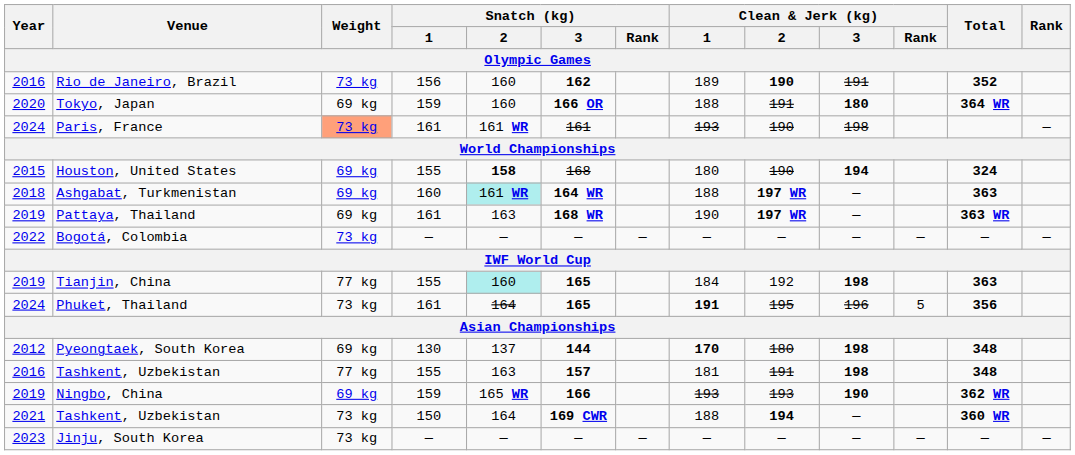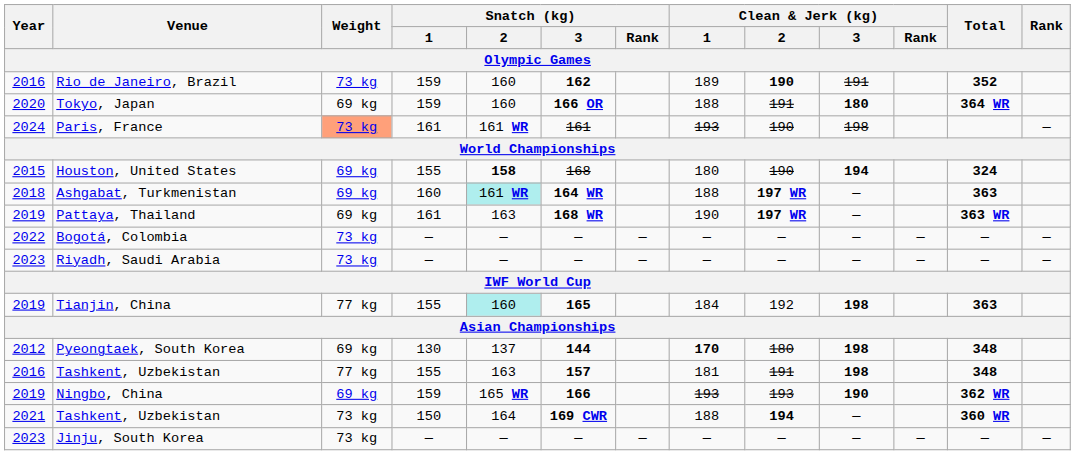 <table class="wikitable" style="text-align:center;">
 <tr>
 <th rowspan=2 width=40>Year</th>
 <th rowspan=2 width=250>Venue</th>
 <th rowspan=2 width=60>Weight</th>
 <th colspan=4>Snatch (kg)</th>
 <th colspan=4>Clean & Jerk (kg)</th>
 <th rowspan=2 width=65>Total</th>
 <th rowspan=2 width=40>Rank</th>
 </tr>
 <tr>
 <th width=65>1</th>
 <th width=65>2</th>
 <th width=65>3</th>
 <th width=45>Rank</th>
 <th width=65>1</th>
 <th width=65>2</th>
 <th width=65>3</th>
 <th width=45>Rank</th>
 </tr>
 <tr>
 <th colspan=13><a href='#'>Olympic Games</a></th>
 </tr>
 <tr>
 <td><a href='#'>2016</a></td>
 <td align=left><a href='#'>Rio de Janeiro</a>, Brazil</td>
 <td><a href='#'>73 kg</a></td>
-<td>156</td>
+<td>159</td>
 <td>160</td>
 <td><strong>162</strong></td>
 <td></td>
 <td>189</td>
 <td><strong>190</strong></td>
 <td><s>191</s></td>
 <td></td>
 <td><strong>352</strong></td>
 <td></td>
 </tr>
 <tr>
 <td><a href='#'>2020</a></td>
 <td align=left><a href='#'>Tokyo</a>, Japan</td>
 <td>69 kg</td>
 <td>159</td>
 <td>160</td>
 <td><strong>166</strong> <strong><a href='#'>OR</a></strong></td>
 <td></td>
 <td>188</td>
 <td><s>191</s></td>
 <td><strong>180</strong></td>
 <td></td>
 <td><strong>364 <a href='#'>WR</a></strong></td>
 <td></td>
 </tr>
 <tr>
 <td><a href='#'>2024</a></td>
 <td align=left><a href='#'>Paris</a>, France</td>
 <td style="background: lightsalmon;"><a href='#'>73 kg</a></td>
 <td>161</td>
 <td>161 <strong><a href='#'>WR</a></strong></td>
 <td><s>161</s></td>
 <td></td>
 <td><s>193</s></td>
 <td><s>190</s></td>
 <td><s>198</s></td>
 <td></td>
 <td></td>
 <td>—</td>
 </tr>
 <tr>
 <th colspan=13><a href='#'>World Championships</a></th>
 </tr>
 <tr>
 <td><a href='#'>2015</a></td>
 <td align=left><a href='#'>Houston</a>, United States</td>
 <td><a href='#'>69 kg</a></td>
 <td>155</td>
 <td><strong>158</strong></td>
 <td><s>168</s></td>
 <td></td>
 <td>180</td>
 <td><s>190</s></td>
 <td><strong>194</strong></td>
 <td></td>
 <td><strong>324</strong></td>
 <td></td>
 </tr>
 <tr>
 <td><a href='#'>2018</a></td>
 <td align=left><a href='#'>Ashgabat</a>, Turkmenistan</td>
 <td><a href='#'>69 kg</a></td>
 <td>160</td>
 <td style="background: paleturquoise;">161 <strong><a href='#'>WR</a></strong></td>
 <td><strong>164 <a href='#'>WR</a></strong></td>
 <td></td>
 <td>188</td>
 <td><strong>197 <a href='#'>WR</a></strong></td>
 <td>—</td>
 <td></td>
 <td><strong>363</strong></td>
 <td></td>
 </tr>
 <tr>
 <td><a href='#'>2019</a></td>
 <td align=left><a href='#'>Pattaya</a>, Thailand</td>
 <td>69 kg</td>
 <td>161</td>
 <td>163</td>
 <td><strong>168 <a href='#'>WR</a></strong></td>
 <td></td>
 <td>190</td>
 <td><strong>197 <a href='#'>WR</a></strong></td>
 <td>—</td>
 <td></td>
 <td><strong>363 <a href='#'>WR</a></strong></td>
 <td></td>
 </tr>
 <tr>
 <td><a href='#'>2022</a></td>
 <td align=left><a href='#'>Bogotá</a>, Colombia</td>
 <td><a href='#'>73 kg</a></td>
 <td>—</td>
 <td>—</td>
 <td>—</td>
 <td>—</td>
 <td>—</td>
 <td>—</td>
 <td>—</td>
 <td>—</td>
 <td>—</td>
 <td>—</td>
 </tr>
 <tr>
+<td><a href='#'>2023</a></td>
+<td align=left><a href='#'>Riyadh</a>, Saudi Arabia</td>
+<td><a href='#'>73 kg</a></td>
+<td>—</td>
+<td>—</td>
+<td>—</td>
+<td>—</td>
+<td>—</td>
+<td>—</td>
+<td>—</td>
+<td>—</td>
+<td>—</td>
+<td>—</td>
+</tr>
+<tr>
 <th colspan=13><a href='#'>IWF World Cup</a></th>
 </tr>
 <tr>
 <td><a href='#'>2019</a></td>
 <td align=left><a href='#'>Tianjin</a>, China</td>
 <td>77 kg</td>
 <td>155</td>
 <td style="background: paleturquoise;">160</td>
 <td><strong>165</strong></td>
 <td></td>
 <td>184</td>
 <td>192</td>
 <td><strong>198</strong></td>
 <td></td>
 <td><strong>363</strong></td>
-<td></td>
-</tr>
-<tr>
-<td><a href='#'>2024</a></td>
-<td align=left><a href='#'>Phuket</a>, Thailand</td>
-<td>73 kg</td>
-<td>161</td>
-<td><s>164</s></td>
-<td><strong>165</strong></td>
-<td></td>
-<td><strong>191</strong></td>
-<td><s>195</s></td>
-<td><s>196</s></td>
-<td>5</td>
-<td><strong>356</strong></td>
 <td></td>
 </tr>
 <tr>
 <th colspan=13><a href='#'>Asian Championships</a></th>
 </tr>
 <tr>
 <td><a href='#'>2012</a></td>
 <td align=left><a href='#'>Pyeongtaek</a>, South Korea</td>
 <td>69 kg</td>
 <td>130</td>
 <td>137</td>
 <td><strong>144</strong></td>
 <td></td>
 <td><strong>170</strong></td>
 <td><s>180</s></td>
 <td><strong>198</strong></td>
 <td></td>
 <td><strong>348</strong></td>
 <td></td>
 </tr>
 <tr>
 <td><a href='#'>2016</a></td>
 <td align=left><a href='#'>Tashkent</a>, Uzbekistan</td>
 <td>77 kg</td>
 <td>155</td>
 <td>163</td>
 <td><strong>157</strong></td>
 <td></td>
 <td>181</td>
 <td><s>191</s></td>
 <td><strong>198</strong></td>
 <td></td>
 <td><strong>348</strong></td>
 <td></td>
 </tr>
 <tr>
 <td><a href='#'>2019</a></td>
 <td align=left><a href='#'>Ningbo</a>, China</td>
 <td><a href='#'>69 kg</a></td>
 <td>159</td>
 <td>165 <strong><a href='#'>WR</a></strong></td>
 <td><strong>166</strong></td>
 <td></td>
 <td><s>193</s></td>
 <td><s>193</s></td>
 <td><strong>190</strong></td>
 <td></td>
 <td><strong>362 <a href='#'>WR</a></strong></td>
 <td></td>
 </tr>
 <tr>
 <td><a href='#'>2021</a></td>
 <td align=left><a href='#'>Tashkent</a>, Uzbekistan</td>
 <td>73 kg</td>
 <td>150</td>
 <td>164</td>
 <td><strong>169 <a href='#'>CWR</a></strong></td>
 <td></td>
 <td>188</td>
 <td><strong>194</strong></td>
 <td>—</td>
 <td></td>
 <td><strong>360 <a href='#'>WR</a></strong></td>
 <td></td>
 </tr>
 <tr>
 <td><a href='#'>2023</a></td>
 <td align=left><a href='#'>Jinju</a>, South Korea</td>
 <td>73 kg</td>
 <td>—</td>
 <td>—</td>
 <td>—</td>
 <td>—</td>
 <td>—</td>
 <td>—</td>
 <td>—</td>
 <td>—</td>
 <td>—</td>
 <td>—</td>
 </tr>
 </table>
